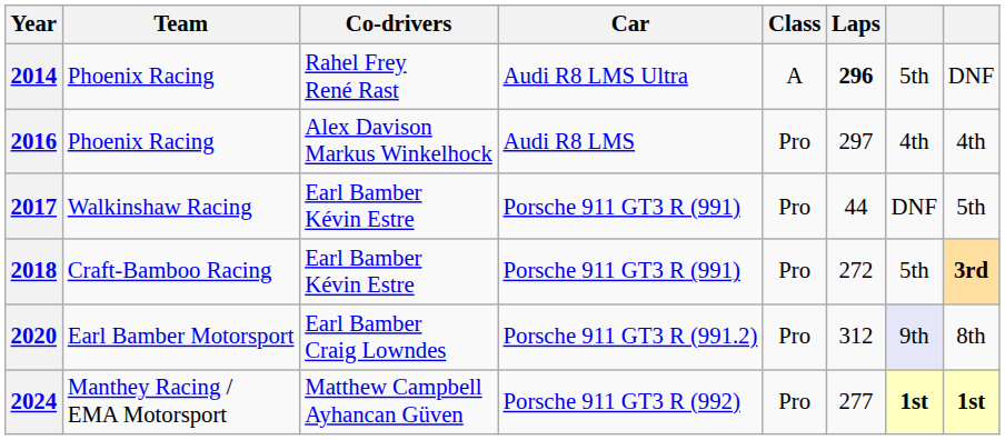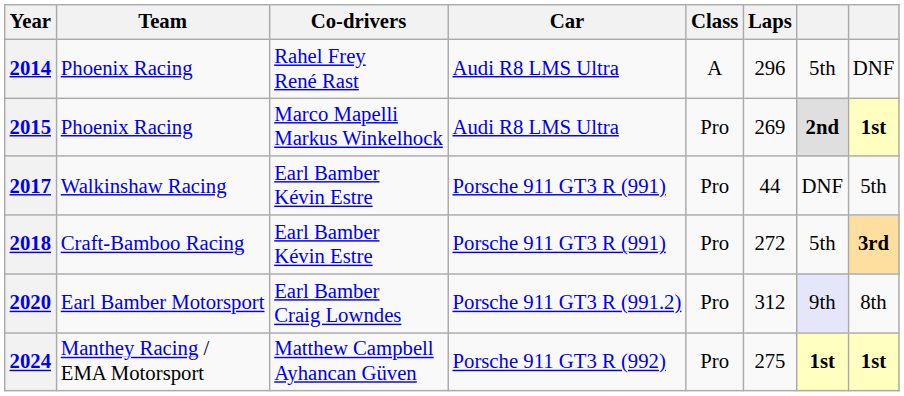 <table class="wikitable" style="font-size:90%">
 <tr>
 <th>Year</th>
 <th>Team</th>
 <th>Co-drivers</th>
 <th>Car</th>
 <th>Class</th>
 <th>Laps</th>
 <th></th>
 <th></th>
 </tr>
 <tr style="text-align:center;">
 <th><a href='#'>2014</a></th>
 <td align="left"> <a href='#'>Phoenix Racing</a></td>
 <td align="left"> <a href='#'>Rahel Frey</a><br> <a href='#'>René Rast</a></td>
 <td align="left"><a href='#'>Audi R8 LMS Ultra</a></td>
 <td>A</td>
-<td><strong>296</strong></td>
+<td>296</td>
 <td>5th</td>
 <td>DNF</td>
 </tr>
 <tr style="text-align:center;">
-<th><a href='#'>2016</a></th>
+<th><a href='#'>2015</a></th>
 <td align="left"> <a href='#'>Phoenix Racing</a></td>
-<td align="left"> <a href='#'>Alex Davison</a><br> <a href='#'>Markus Winkelhock</a></td>
-<td align="left"><a href='#'>Audi R8 LMS</a></td>
+<td align="left"> <a href='#'>Marco Mapelli</a><br> <a href='#'>Markus Winkelhock</a></td>
+<td align="left"><a href='#'>Audi R8 LMS Ultra</a></td>
 <td>Pro</td>
-<td>297</td>
-<td>4th</td>
-<td>4th</td>
+<td>269</td>
+<td style="background:#dfdfdf;"><strong>2nd</strong></td>
+<td style="background:#ffffbf;"><strong>1st</strong></td>
 </tr>
 <tr style="text-align:center;">
 <th><a href='#'>2017</a></th>
 <td align="left"> <a href='#'>Walkinshaw Racing</a></td>
 <td align="left"> <a href='#'>Earl Bamber</a><br> <a href='#'>Kévin Estre</a></td>
 <td align="left"><a href='#'>Porsche 911 GT3 R (991)</a></td>
 <td>Pro</td>
 <td>44</td>
 <td>DNF</td>
 <td>5th</td>
 </tr>
 <tr style="text-align:center;">
 <th><a href='#'>2018</a></th>
 <td align="left"> <a href='#'>Craft-Bamboo Racing</a></td>
 <td align="left"> <a href='#'>Earl Bamber</a><br> <a href='#'>Kévin Estre</a></td>
 <td align="left"><a href='#'>Porsche 911 GT3 R (991)</a></td>
 <td>Pro</td>
 <td>272</td>
 <td>5th</td>
 <td style="background:#FFDF9F;"><strong>3rd</strong></td>
 </tr>
 <tr style="text-align:center;">
 <th><a href='#'>2020</a></th>
 <td align="left"> <a href='#'>Earl Bamber Motorsport</a></td>
 <td align="left"> <a href='#'>Earl Bamber</a><br> <a href='#'>Craig Lowndes</a></td>
 <td align="left"><a href='#'>Porsche 911 GT3 R (991.2)</a></td>
 <td>Pro</td>
 <td>312</td>
 <td style="background: lavender;">9th</td>
 <td>8th</td>
 </tr>
 <tr style="text-align:center;">
 <th><a href='#'>2024</a></th>
 <td align="left"> <a href='#'>Manthey Racing</a> /<br> EMA Motorsport</td>
 <td align="left"> <a href='#'>Matthew Campbell</a><br> <a href='#'>Ayhancan Güven</a></td>
 <td align="left"><a href='#'>Porsche 911 GT3 R (992)</a></td>
 <td>Pro</td>
-<td>277</td>
+<td>275</td>
 <td style="background:#ffffbf;"><strong>1st</strong></td>
 <td style="background:#ffffbf;"><strong>1st</strong></td>
 </tr>
 </table>
